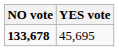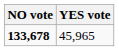 <table class="wikitable" border="1">
 <tr>
 <th>NO vote</th>
 <th>YES vote</th>
 </tr>
 <tr>
 <td><strong>133,678</strong></td>
-<td>45,695</td>
+<td>45,965</td>
 </tr>
 </table>
